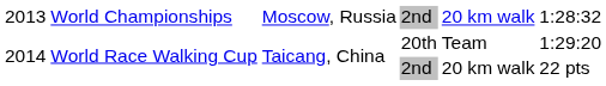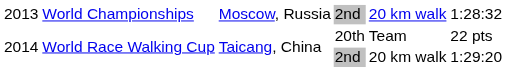 <table>
 <tr>
 <td>2013</td>
 <td><a href='#'>World Championships</a></td>
 <td><a href='#'>Moscow</a>, Russia</td>
 <td bgcolor=silver>2nd</td>
 <td><a href='#'>20 km walk</a></td>
 <td>1:28:32</td>
 </tr>
 <tr>
 <td rowspan=2>2014</td>
 <td rowspan=2><a href='#'>World Race Walking Cup</a></td>
 <td rowspan=2><a href='#'>Taicang</a>, China</td>
 <td>20th</td>
 <td>Team</td>
-<td>1:29:20</td>
+<td>22 pts</td>
 </tr>
 <tr>
 <td bgcolor=silver>2nd</td>
 <td>20 km walk</td>
-<td>22 pts</td>
+<td>1:29:20</td>
 </tr>
 </table>
